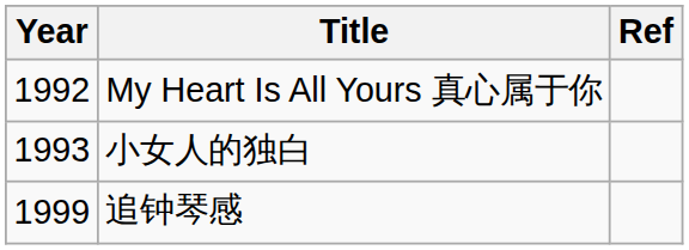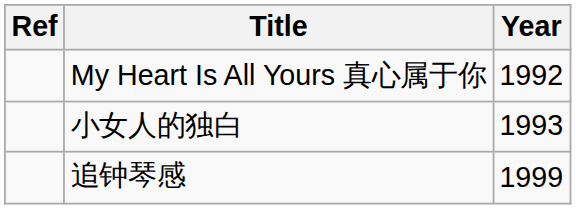 <table class="wikitable sortable">
 <tr>
+<th>Ref</th>
+<th>Title</th>
 <th>Year</th>
-<th>Title</th>
-<th>Ref</th>
 </tr>
 <tr>
+<td></td>
+<td>My Heart Is All Yours 真心属于你</td>
 <td>1992</td>
-<td>My Heart Is All Yours 真心属于你</td>
-<td></td>
 </tr>
 <tr>
+<td></td>
+<td>小女人的独白</td>
 <td>1993</td>
-<td>小女人的独白</td>
-<td></td>
 </tr>
 <tr>
+<td></td>
+<td>追钟琴感</td>
 <td>1999</td>
-<td>追钟琴感</td>
-<td></td>
 </tr>
 </table>
